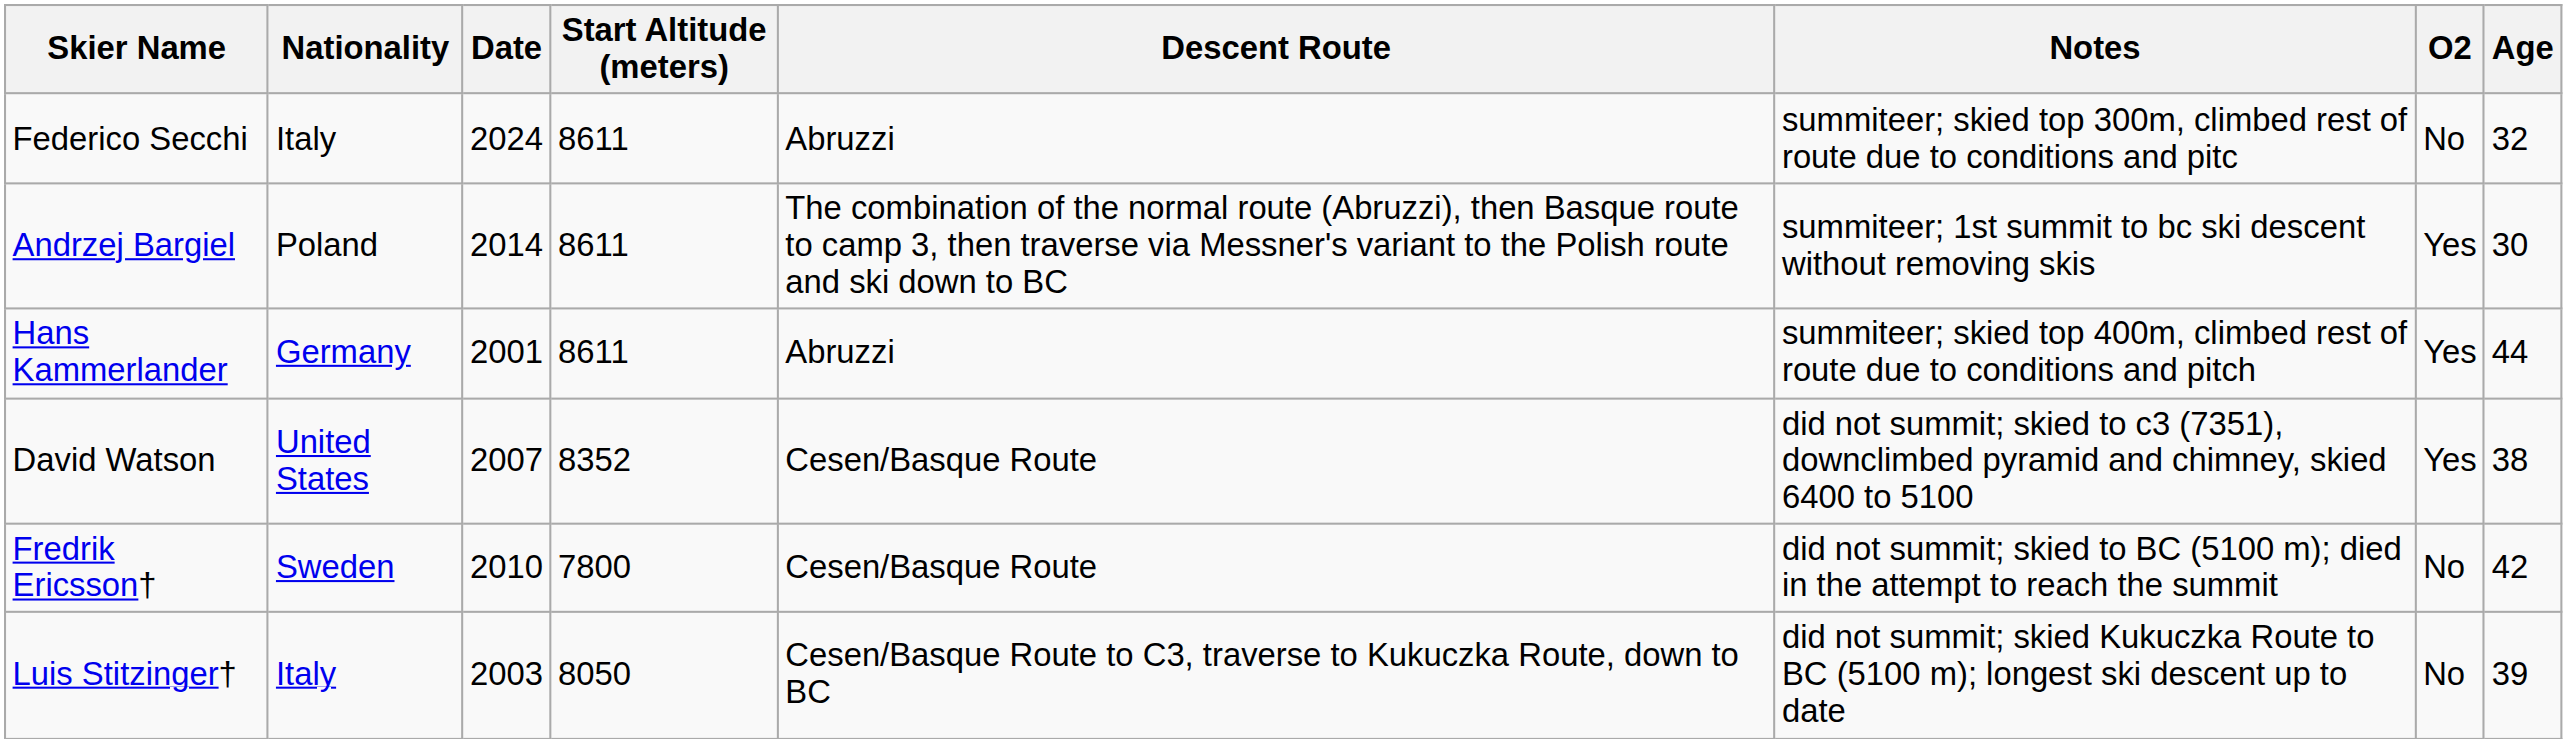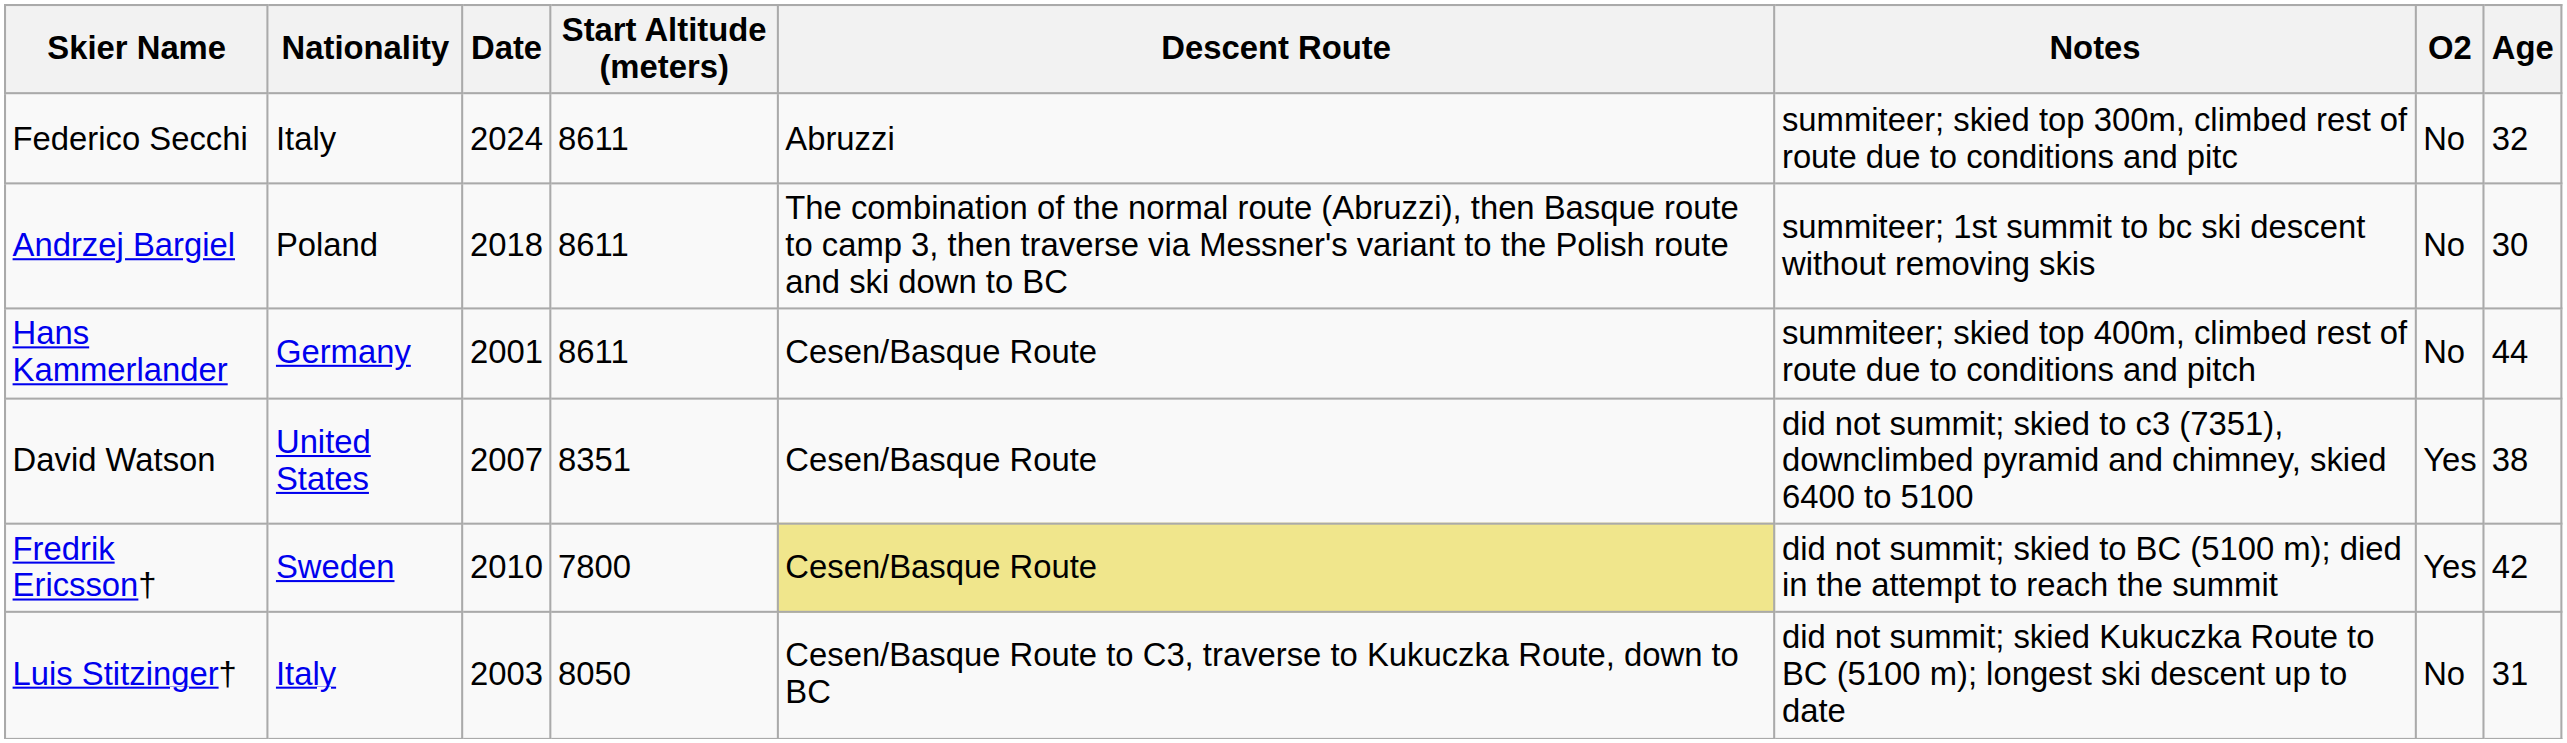 <table class="wikitable sortable">
 <tr>
 <th scope="col">Skier Name</th>
 <th scope="col">Nationality</th>
 <th scope="col">Date</th>
 <th scope="col">Start Altitude (meters)</th>
 <th scope="col">Descent Route</th>
 <th scope="col">Notes</th>
 <th scope="col">O2</th>
 <th scope="col">Age</th>
 </tr>
 <tr>
 <td>Federico Secchi</td>
 <td>Italy</td>
 <td>2024</td>
 <td>8611</td>
 <td>Abruzzi</td>
 <td>summiteer; skied top 300m, climbed rest of route due to conditions and pitc </td>
 <td>No</td>
 <td>32</td>
 </tr>
 <tr>
 <td><a href='#'>Andrzej Bargiel</a></td>
 <td>Poland</td>
-<td>2014</td>
+<td>2018</td>
 <td>8611</td>
 <td>The combination of the normal route (Abruzzi), then Basque route to camp 3, then traverse via Messner's variant to the Polish route and ski down to BC</td>
 <td>summiteer; 1st summit to bc ski descent without removing skis</td>
-<td>Yes</td>
+<td>No</td>
 <td>30</td>
 </tr>
 <tr>
 <td><a href='#'>Hans Kammerlander</a></td>
 <td><a href='#'>Germany</a></td>
 <td>2001</td>
 <td>8611</td>
-<td>Abruzzi</td>
+<td>Cesen/Basque Route</td>
 <td>summiteer; skied top 400m, climbed rest of route due to conditions and pitch</td>
-<td>Yes</td>
+<td>No</td>
 <td>44</td>
 </tr>
 <tr>
 <td>David Watson</td>
 <td><a href='#'>United States</a></td>
 <td>2007</td>
-<td>8352</td>
+<td>8351</td>
 <td>Cesen/Basque Route</td>
 <td>did not summit; skied to c3 (7351), downclimbed pyramid and chimney, skied 6400 to 5100</td>
 <td>Yes</td>
 <td>38</td>
 </tr>
 <tr>
 <td><a href='#'>Fredrik Ericsson</a>†</td>
 <td><a href='#'>Sweden</a></td>
 <td>2010</td>
 <td>7800</td>
-<td>Cesen/Basque Route</td>
+<td style="background: khaki;">Cesen/Basque Route</td>
 <td>did not summit; skied to BC (5100 m); died in the attempt to reach the summit</td>
-<td>No</td>
+<td>Yes</td>
 <td>42</td>
 </tr>
 <tr>
 <td><a href='#'>Luis Stitzinger</a>†</td>
 <td><a href='#'>Italy</a></td>
 <td>2003</td>
 <td>8050</td>
 <td>Cesen/Basque Route to C3, traverse to Kukuczka Route, down to BC</td>
 <td>did not summit; skied Kukuczka Route to BC (5100 m); longest ski descent up to date</td>
 <td>No</td>
-<td>39</td>
+<td>31</td>
 </tr>
 </table>
